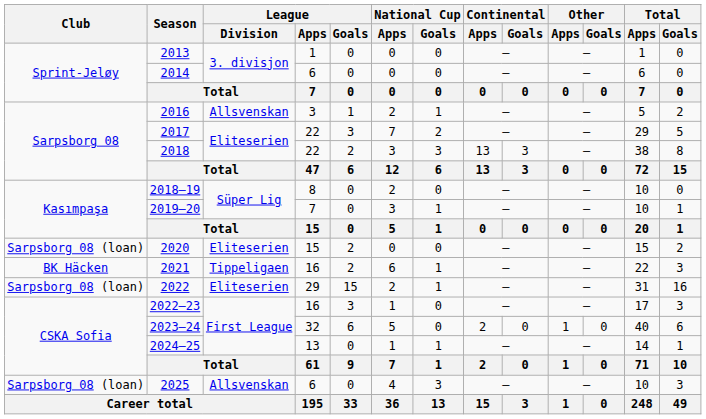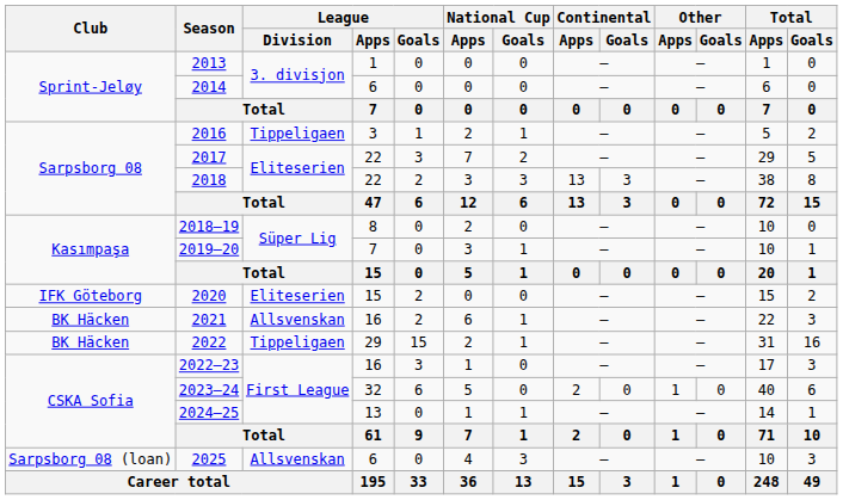 <table class="wikitable" style="text-align: center;">
 <tr>
 <th rowspan="2">Club</th>
 <th rowspan="2">Season</th>
 <th colspan="3">League</th>
 <th colspan="2">National Cup</th>
 <th colspan="2">Continental</th>
 <th colspan="2">Other</th>
 <th colspan="2">Total</th>
 </tr>
 <tr>
 <th>Division</th>
 <th>Apps</th>
 <th>Goals</th>
 <th>Apps</th>
 <th>Goals</th>
 <th>Apps</th>
 <th>Goals</th>
 <th>Apps</th>
 <th>Goals</th>
 <th>Apps</th>
 <th>Goals</th>
 </tr>
 <tr>
 <td rowspan="3"><a href='#'>Sprint-Jeløy</a></td>
 <td><a href='#'>2013</a></td>
 <td rowspan="2"><a href='#'>3. divisjon</a></td>
 <td>1</td>
 <td>0</td>
 <td>0</td>
 <td>0</td>
 <td colspan="2">–</td>
 <td colspan="2">—</td>
 <td>1</td>
 <td>0</td>
 </tr>
 <tr>
 <td><a href='#'>2014</a></td>
 <td>6</td>
 <td>0</td>
 <td>0</td>
 <td>0</td>
 <td colspan="2">–</td>
 <td colspan="2">—</td>
 <td>6</td>
 <td>0</td>
 </tr>
 <tr>
 <th colspan="2">Total</th>
 <th>7</th>
 <th>0</th>
 <th>0</th>
 <th>0</th>
 <th>0</th>
 <th>0</th>
 <th>0</th>
 <th>0</th>
 <th>7</th>
 <th>0</th>
 </tr>
 <tr>
 <td rowspan="4"><a href='#'>Sarpsborg 08</a></td>
 <td><a href='#'>2016</a></td>
-<td><a href='#'>Allsvenskan</a></td>
+<td rowspan="1"><a href='#'>Tippeligaen</a></td>
 <td>3</td>
 <td>1</td>
 <td>2</td>
 <td>1</td>
 <td colspan="2">–</td>
 <td colspan="2">—</td>
 <td>5</td>
 <td>2</td>
 </tr>
 <tr>
 <td><a href='#'>2017</a></td>
 <td rowspan="2"><a href='#'>Eliteserien</a></td>
 <td>22</td>
 <td>3</td>
 <td>7</td>
 <td>2</td>
 <td colspan="2">–</td>
 <td colspan="2">—</td>
 <td>29</td>
 <td>5</td>
 </tr>
 <tr>
 <td><a href='#'>2018</a></td>
 <td>22</td>
 <td>2</td>
 <td>3</td>
 <td>3</td>
 <td>13</td>
 <td>3</td>
 <td colspan="2">—</td>
 <td>38</td>
 <td>8</td>
 </tr>
 <tr>
 <th colspan="2">Total</th>
 <th>47</th>
 <th>6</th>
 <th>12</th>
 <th>6</th>
 <th>13</th>
 <th>3</th>
 <th>0</th>
 <th>0</th>
 <th>72</th>
 <th>15</th>
 </tr>
 <tr>
 <td rowspan="3"><a href='#'>Kasımpaşa</a></td>
 <td><a href='#'>2018–19</a></td>
 <td rowspan="2"><a href='#'>Süper Lig</a></td>
 <td>8</td>
 <td>0</td>
 <td>2</td>
 <td>0</td>
 <td colspan="2">–</td>
 <td colspan="2">—</td>
 <td>10</td>
 <td>0</td>
 </tr>
 <tr>
 <td><a href='#'>2019–20</a></td>
 <td>7</td>
 <td>0</td>
 <td>3</td>
 <td>1</td>
 <td colspan="2">–</td>
 <td colspan="2">—</td>
 <td>10</td>
 <td>1</td>
 </tr>
 <tr>
 <th colspan="2">Total</th>
 <th>15</th>
 <th>0</th>
 <th>5</th>
 <th>1</th>
 <th>0</th>
 <th>0</th>
 <th>0</th>
 <th>0</th>
 <th>20</th>
 <th>1</th>
 </tr>
 <tr>
-<td><a href='#'>Sarpsborg 08</a> (loan)</td>
+<td><a href='#'>IFK Göteborg</a></td>
 <td><a href='#'>2020</a></td>
 <td><a href='#'>Eliteserien</a></td>
 <td>15</td>
 <td>2</td>
 <td>0</td>
 <td>0</td>
 <td colspan="2">–</td>
 <td colspan="2">—</td>
 <td>15</td>
 <td>2</td>
 </tr>
 <tr>
 <td><a href='#'>BK Häcken</a></td>
 <td><a href='#'>2021</a></td>
-<td rowspan="1"><a href='#'>Tippeligaen</a></td>
+<td><a href='#'>Allsvenskan</a></td>
 <td>16</td>
 <td>2</td>
 <td>6</td>
 <td>1</td>
 <td colspan="2">–</td>
 <td colspan="2">—</td>
 <td>22</td>
 <td>3</td>
 </tr>
 <tr>
-<td><a href='#'>Sarpsborg 08</a> (loan)</td>
+<td><a href='#'>BK Häcken</a></td>
 <td><a href='#'>2022</a></td>
-<td><a href='#'>Eliteserien</a></td>
+<td rowspan="1"><a href='#'>Tippeligaen</a></td>
 <td>29</td>
 <td>15</td>
 <td>2</td>
 <td>1</td>
 <td colspan="2">–</td>
 <td colspan="2">—</td>
 <td>31</td>
 <td>16</td>
 </tr>
 <tr>
 <td rowspan=4><a href='#'>CSKA Sofia</a></td>
 <td><a href='#'>2022–23</a></td>
 <td rowspan=3><a href='#'>First League</a></td>
 <td>16</td>
 <td>3</td>
 <td>1</td>
 <td>0</td>
 <td colspan="2">–</td>
 <td colspan="2">—</td>
 <td>17</td>
 <td>3</td>
 </tr>
 <tr>
 <td><a href='#'>2023–24</a></td>
 <td>32</td>
 <td>6</td>
 <td>5</td>
 <td>0</td>
 <td>2</td>
 <td>0</td>
 <td>1</td>
 <td>0</td>
 <td>40</td>
 <td>6</td>
 </tr>
 <tr>
 <td><a href='#'>2024–25</a></td>
 <td>13</td>
 <td>0</td>
 <td>1</td>
 <td>1</td>
 <td colspan="2">–</td>
 <td colspan="2">—</td>
 <td>14</td>
 <td>1</td>
 </tr>
 <tr>
 <th colspan="2">Total</th>
 <th>61</th>
 <th>9</th>
 <th>7</th>
 <th>1</th>
 <th>2</th>
 <th>0</th>
 <th>1</th>
 <th>0</th>
 <th>71</th>
 <th>10</th>
 </tr>
 <tr>
 <td><a href='#'>Sarpsborg 08</a> (loan)</td>
 <td><a href='#'>2025</a></td>
 <td><a href='#'>Allsvenskan</a></td>
 <td>6</td>
 <td>0</td>
 <td>4</td>
 <td>3</td>
 <td colspan="2">–</td>
 <td colspan="2">—</td>
 <td>10</td>
 <td>3</td>
 </tr>
 <tr>
 <th colspan="3">Career total</th>
 <th>195</th>
 <th>33</th>
 <th>36</th>
 <th>13</th>
 <th>15</th>
 <th>3</th>
 <th>1</th>
 <th>0</th>
 <th>248</th>
 <th>49</th>
 </tr>
 </table>
